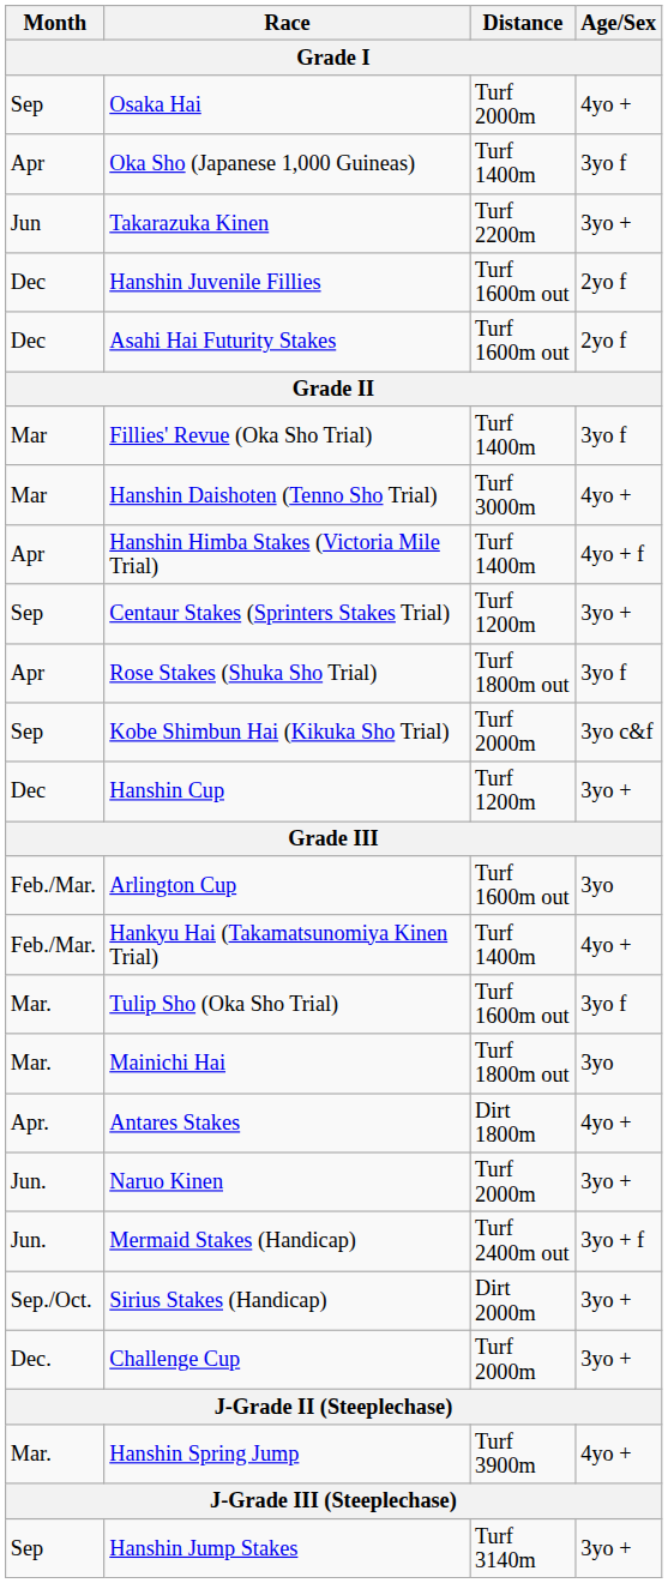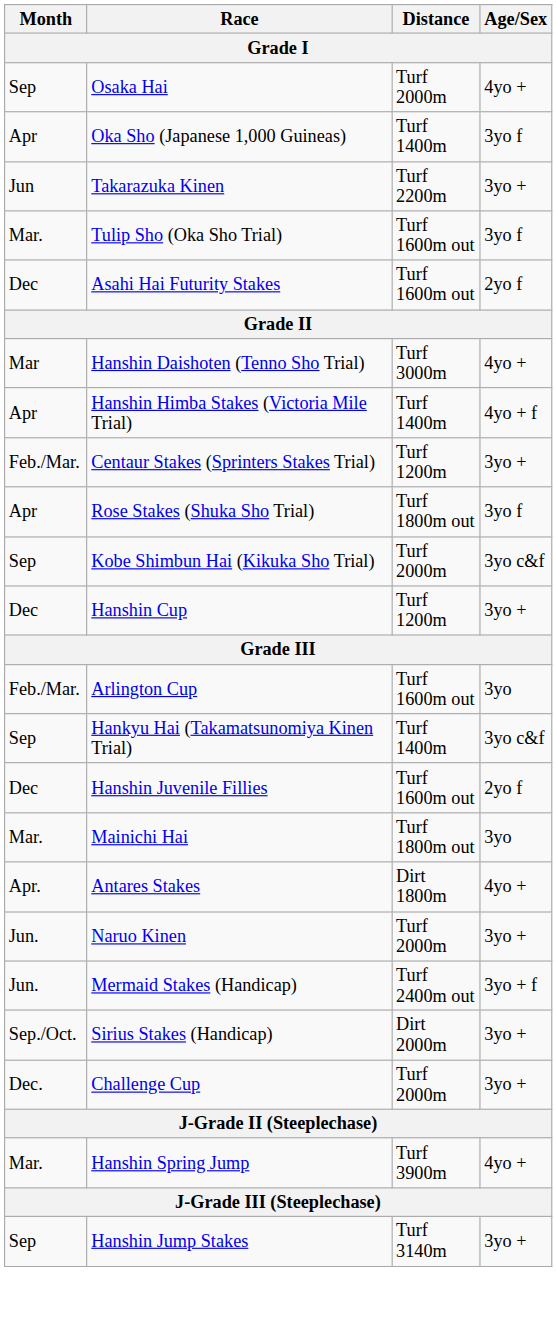 <table class=wikitable>
 <tr>
 <th style="width:65px"><strong>Month</strong></th>
 <th style="width:260px"><strong>Race</strong></th>
 <th style="width:70px"><strong>Distance</strong></th>
 <th><strong>Age/Sex</strong></th>
 </tr>
 <tr>
 <th colspan="4">Grade I</th>
 </tr>
 <tr>
 <td>Sep</td>
 <td><a href='#'>Osaka Hai</a></td>
 <td>Turf 2000m</td>
 <td>4yo +</td>
 </tr>
 <tr>
 <td>Apr</td>
 <td><a href='#'>Oka Sho</a> (Japanese 1,000 Guineas)</td>
 <td>Turf 1400m</td>
 <td>3yo f</td>
 </tr>
 <tr>
 <td>Jun</td>
 <td><a href='#'>Takarazuka Kinen</a></td>
 <td>Turf 2200m</td>
 <td>3yo +</td>
 </tr>
 <tr>
-<td>Dec</td>
-<td><a href='#'>Hanshin Juvenile Fillies</a></td>
+<td>Mar.</td>
+<td><a href='#'>Tulip Sho</a>  (Oka Sho Trial)</td>
 <td>Turf 1600m out</td>
-<td>2yo f</td>
+<td>3yo f</td>
 </tr>
 <tr>
 <td>Dec</td>
 <td><a href='#'>Asahi Hai Futurity Stakes</a></td>
 <td>Turf 1600m out</td>
 <td>2yo f</td>
 </tr>
 <tr>
 <th colspan="4">Grade II</th>
-</tr>
-<tr>
-<td>Mar</td>
-<td><a href='#'>Fillies' Revue</a> (Oka Sho Trial)</td>
-<td>Turf 1400m</td>
-<td>3yo f</td>
 </tr>
 <tr>
 <td>Mar</td>
 <td><a href='#'>Hanshin Daishoten</a> (<a href='#'>Tenno Sho</a> Trial)</td>
 <td>Turf 3000m</td>
 <td>4yo +</td>
 </tr>
 <tr>
 <td>Apr</td>
 <td><a href='#'>Hanshin Himba Stakes</a> (<a href='#'>Victoria Mile</a> Trial)</td>
 <td>Turf 1400m</td>
 <td>4yo + f</td>
 </tr>
 <tr>
-<td>Sep</td>
+<td>Feb./Mar.</td>
 <td><a href='#'>Centaur Stakes</a> (<a href='#'>Sprinters Stakes</a> Trial)</td>
 <td>Turf 1200m</td>
 <td>3yo +</td>
 </tr>
 <tr>
 <td>Apr</td>
 <td><a href='#'>Rose Stakes</a> (<a href='#'>Shuka Sho</a> Trial)</td>
 <td>Turf 1800m out</td>
 <td>3yo f</td>
 </tr>
 <tr>
 <td>Sep</td>
 <td><a href='#'>Kobe Shimbun Hai</a> (<a href='#'>Kikuka Sho</a> Trial)</td>
 <td>Turf 2000m</td>
 <td>3yo c&f</td>
 </tr>
 <tr>
 <td>Dec</td>
 <td><a href='#'>Hanshin Cup</a></td>
 <td>Turf 1200m</td>
 <td>3yo +</td>
 </tr>
 <tr>
 <th colspan="4">Grade III</th>
 </tr>
 <tr>
 <td>Feb./Mar.</td>
 <td><a href='#'>Arlington Cup</a></td>
 <td>Turf 1600m out</td>
 <td>3yo</td>
 </tr>
 <tr>
-<td>Feb./Mar.</td>
+<td>Sep</td>
 <td><a href='#'>Hankyu Hai</a> (<a href='#'>Takamatsunomiya Kinen</a> Trial)</td>
 <td>Turf 1400m</td>
-<td>4yo +</td>
+<td>3yo c&f</td>
 </tr>
 <tr>
-<td>Mar.</td>
-<td><a href='#'>Tulip Sho</a>  (Oka Sho Trial)</td>
+<td>Dec</td>
+<td><a href='#'>Hanshin Juvenile Fillies</a></td>
 <td>Turf 1600m out</td>
-<td>3yo f</td>
+<td>2yo f</td>
 </tr>
 <tr>
 <td>Mar.</td>
 <td><a href='#'>Mainichi Hai</a></td>
 <td>Turf 1800m out</td>
 <td>3yo</td>
 </tr>
 <tr>
 <td>Apr.</td>
 <td><a href='#'>Antares Stakes</a></td>
 <td>Dirt 1800m</td>
 <td>4yo +</td>
 </tr>
 <tr>
 <td>Jun.</td>
 <td><a href='#'>Naruo Kinen</a></td>
 <td>Turf 2000m</td>
 <td>3yo +</td>
 </tr>
 <tr>
 <td>Jun.</td>
 <td><a href='#'>Mermaid Stakes</a> (Handicap)</td>
 <td>Turf 2400m out</td>
 <td>3yo + f</td>
 </tr>
 <tr>
 <td>Sep./Oct.</td>
 <td><a href='#'>Sirius Stakes</a> (Handicap)</td>
 <td>Dirt 2000m</td>
 <td>3yo +</td>
 </tr>
 <tr>
 <td>Dec.</td>
 <td><a href='#'>Challenge Cup</a></td>
 <td>Turf 2000m</td>
 <td>3yo +</td>
 </tr>
 <tr>
 <th colspan="4">J-Grade II (Steeplechase)</th>
 </tr>
 <tr>
 <td>Mar.</td>
 <td><a href='#'>Hanshin Spring Jump</a></td>
 <td>Turf 3900m</td>
 <td>4yo +</td>
 </tr>
 <tr>
 <th colspan="4">J-Grade III (Steeplechase)</th>
 </tr>
 <tr>
 <td>Sep</td>
 <td><a href='#'>Hanshin Jump Stakes</a></td>
 <td>Turf 3140m</td>
 <td>3yo +</td>
 </tr>
 </table>
